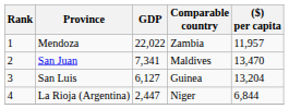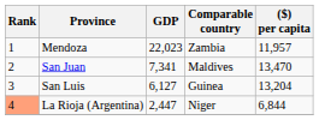 <table class="wikitable">
 <tr>
 <th>Rank</th>
 <th>Province</th>
 <th>GDP</th>
 <th>Comparable<br>country</th>
 <th>($)<br>per capita</th>
 </tr>
 <tr>
 <td>1</td>
 <td>Mendoza</td>
-<td>22,022</td>
+<td>22,023</td>
 <td>Zambia</td>
 <td>11,957</td>
 </tr>
 <tr>
 <td>2</td>
 <td><a href='#'>San Juan</a></td>
 <td>7,341</td>
 <td>Maldives</td>
 <td>13,470</td>
 </tr>
 <tr>
 <td>3</td>
 <td>San Luis</td>
 <td>6,127</td>
 <td>Guinea</td>
 <td>13,204</td>
 </tr>
 <tr>
-<td>4</td>
+<td style="background: lightsalmon;">4</td>
 <td>La Rioja (Argentina)</td>
 <td>2,447</td>
 <td>Niger</td>
 <td>6,844</td>
 </tr>
 <tr>
 </tr>
 </table>
